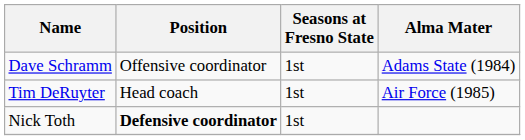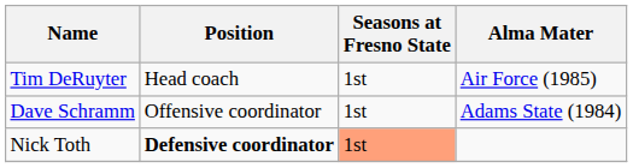 <table class="wikitable" border="1" style="font-size:90%;">
 <tr>
 <th>Name</th>
 <th>Position</th>
 <th>Seasons at<br>Fresno State</th>
 <th>Alma Mater</th>
 </tr>
 <tr>
+<td><a href='#'>Tim DeRuyter</a></td>
+<td>Head coach</td>
+<td>1st</td>
+<td><a href='#'>Air Force</a> (1985)</td>
+</tr>
+<tr>
 <td><a href='#'>Dave Schramm</a></td>
 <td>Offensive coordinator</td>
 <td>1st</td>
 <td><a href='#'>Adams State</a> (1984)</td>
 </tr>
 <tr>
-<td><a href='#'>Tim DeRuyter</a></td>
-<td>Head coach</td>
-<td>1st</td>
-<td><a href='#'>Air Force</a> (1985)</td>
-</tr>
-<tr>
 <td>Nick Toth</td>
 <td><strong>Defensive coordinator</strong></td>
-<td>1st</td>
+<td style="background: lightsalmon;">1st</td>
 <td></td>
 </tr>
 <tr>
 </tr>
 </table>
